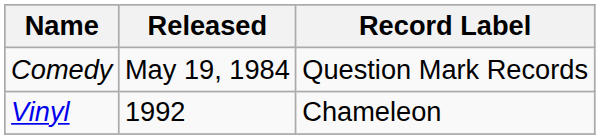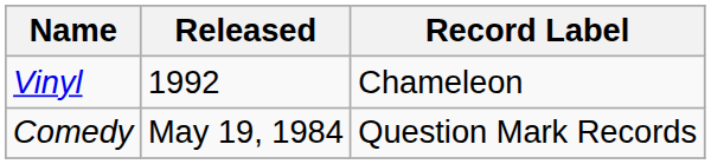 <table class="wikitable">
 <tr>
 <th>Name</th>
 <th>Released</th>
 <th>Record Label</th>
 </tr>
 <tr>
+<td><em><a href='#'>Vinyl</a></em></td>
+<td>1992</td>
+<td>Chameleon</td>
+</tr>
+<tr>
 <td><em>Comedy</em></td>
 <td>May 19, 1984</td>
 <td>Question Mark Records</td>
 </tr>
-<tr>
-<td><em><a href='#'>Vinyl</a></em></td>
-<td>1992</td>
-<td>Chameleon</td>
-</tr>
 </table>
